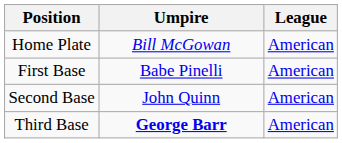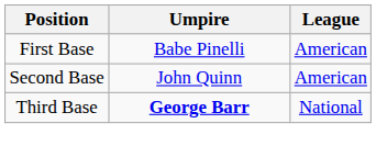 <table class="wikitable" style="font-size: 100%; text-align:center;">
 <tr>
 <th>Position</th>
 <th width="150">Umpire</th>
 <th>League</th>
-</tr>
-<tr>
-<td>Home Plate</td>
-<td><em><a href='#'>Bill McGowan</a></em></td>
-<td><a href='#'>American</a></td>
 </tr>
 <tr>
 <td>First Base</td>
 <td><a href='#'>Babe Pinelli</a></td>
 <td><a href='#'>American</a></td>
 </tr>
 <tr>
 <td>Second Base</td>
 <td><a href='#'>John Quinn</a></td>
 <td><a href='#'>American</a></td>
 </tr>
 <tr>
 <td>Third Base</td>
 <td><strong><a href='#'>George Barr</a></strong></td>
-<td><a href='#'>American</a></td>
+<td><a href='#'>National</a></td>
 </tr>
 </table>
